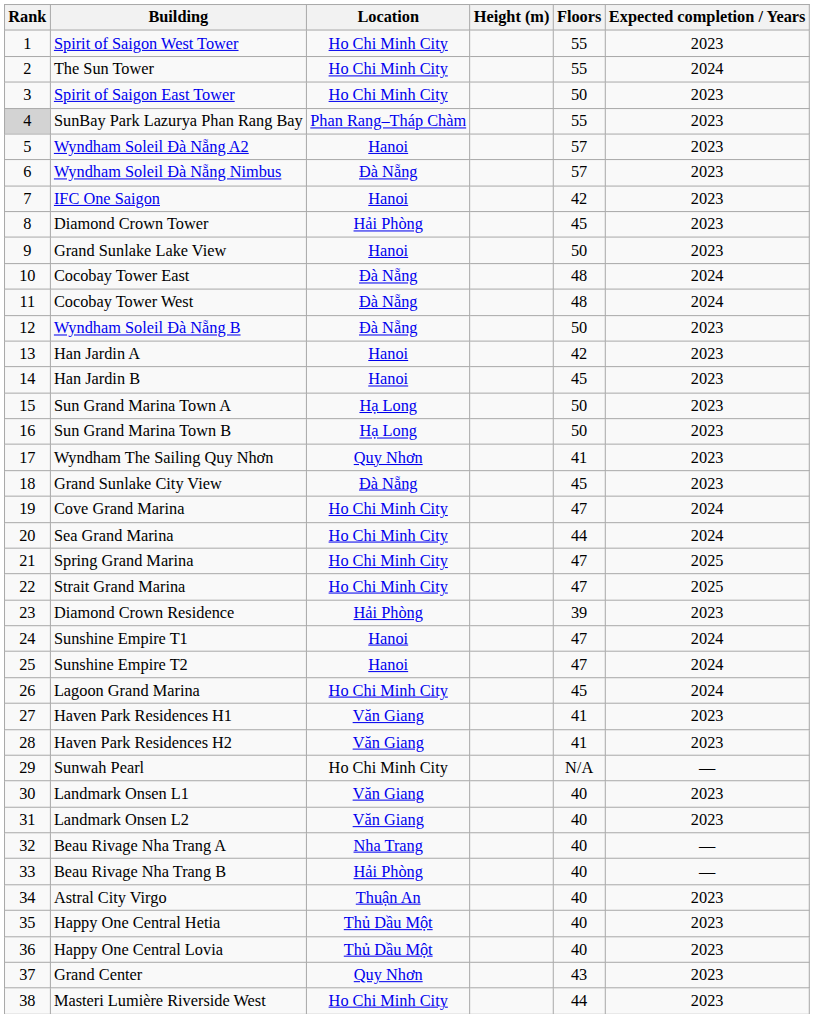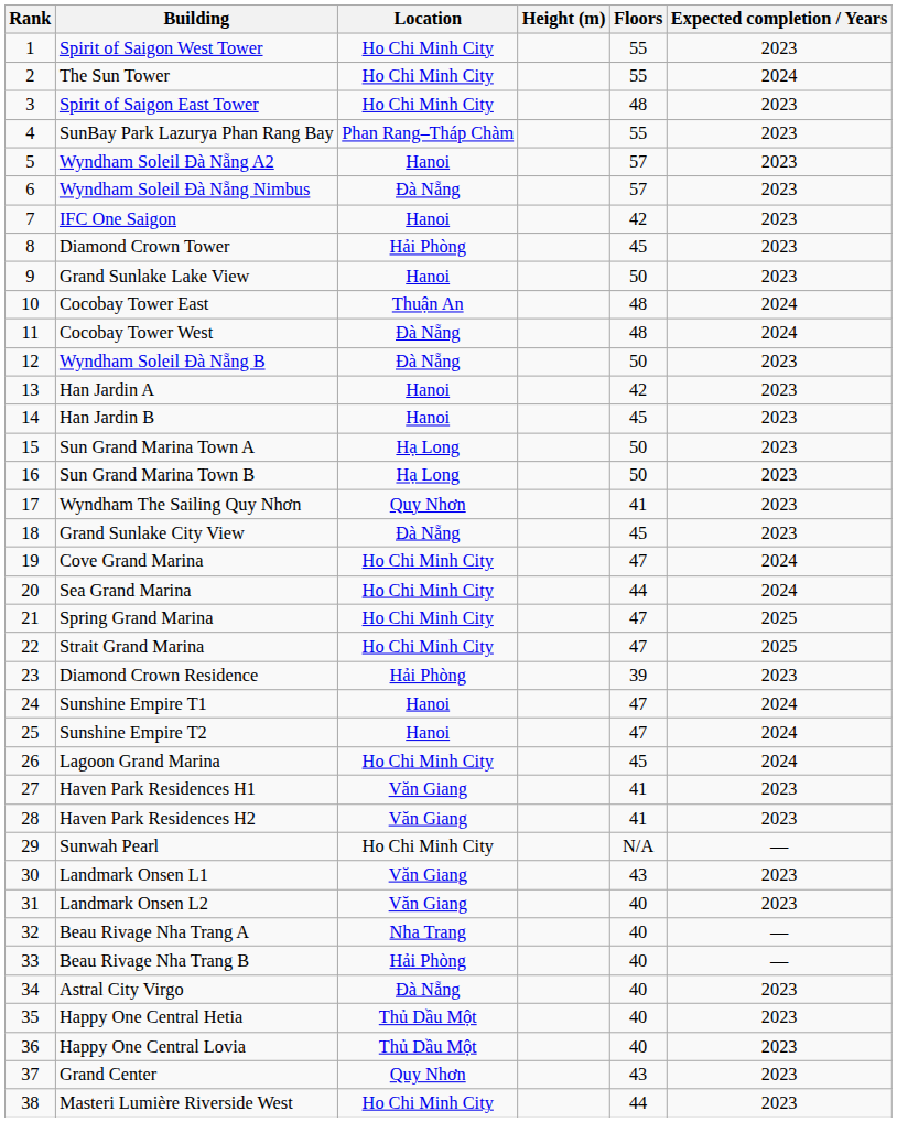 <table class="wikitable sortable" style="font-size: 100%; text-align:left" color:white>
 <tr>
 <th style="color:black;background-color:#ccccc;">Rank</th>
 <th style="color:black;background-color:#ccccc;">Building</th>
 <th style="color:black;background-color:#ccccc;">Location</th>
 <th style="color:black;background-color:#ccccc;">Height (m)</th>
 <th style="color:black;background-color:#ccccc;">Floors</th>
 <th style="color:black;background-color:#ccccc;">Expected completion / Years</th>
 </tr>
 <tr>
 <td align="center">1</td>
 <td align="left"><a href='#'>Spirit of Saigon West Tower</a></td>
 <td align="center"><a href='#'>Ho Chi Minh City</a></td>
 <td align="center"></td>
 <td align="center">55</td>
 <td align="center">2023</td>
 </tr>
 <tr>
 <td align="center">2</td>
 <td align="left">The Sun Tower</td>
 <td align="center"><a href='#'>Ho Chi Minh City</a></td>
 <td align="center"></td>
 <td align="center">55</td>
 <td align="center">2024</td>
 </tr>
 <tr>
 <td align="center">3</td>
 <td align="left"><a href='#'>Spirit of Saigon East Tower</a></td>
 <td align="center"><a href='#'>Ho Chi Minh City</a></td>
 <td align="center"></td>
-<td align="center">50</td>
+<td align="center">48</td>
 <td align="center">2023</td>
 </tr>
 <tr>
-<td align="center" style="background: lightgrey;">4</td>
+<td align="center">4</td>
 <td align="left">SunBay Park Lazurya Phan Rang Bay</td>
 <td align="center"><a href='#'>Phan Rang–Tháp Chàm</a></td>
 <td align="center"></td>
 <td align="center">55</td>
 <td align="center">2023</td>
 </tr>
 <tr>
 <td align="center">5</td>
 <td align="left"><a href='#'>Wyndham Soleil Đà Nẵng A2</a></td>
 <td align="center"><a href='#'>Hanoi</a></td>
 <td align="center"></td>
 <td align="center">57</td>
 <td align="center">2023</td>
 </tr>
 <tr>
 <td align="center">6</td>
 <td align="left"><a href='#'>Wyndham Soleil Đà Nẵng Nimbus</a></td>
 <td align="center"><a href='#'>Đà Nẵng</a></td>
 <td align="center"></td>
 <td align="center">57</td>
 <td align="center">2023</td>
 </tr>
 <tr>
 <td align="center">7</td>
 <td align="left"><a href='#'>IFC One Saigon</a></td>
 <td align="center"><a href='#'>Hanoi</a></td>
 <td align="center"></td>
 <td align="center">42</td>
 <td align="center">2023</td>
 </tr>
 <tr>
 <td align="center">8</td>
 <td align="left">Diamond Crown Tower</td>
 <td align="center"><a href='#'>Hải Phòng</a></td>
 <td align="center"></td>
 <td align="center">45</td>
 <td align="center">2023</td>
 </tr>
 <tr>
 <td align="center">9</td>
 <td align="left">Grand Sunlake Lake View</td>
 <td align="center"><a href='#'>Hanoi</a></td>
 <td align="center"></td>
 <td align="center">50</td>
 <td align="center">2023</td>
 </tr>
 <tr>
 <td align="center">10</td>
 <td align="left">Cocobay Tower East</td>
-<td align="center"><a href='#'>Đà Nẵng</a></td>
+<td align="center"><a href='#'>Thuận An</a></td>
 <td align="center"></td>
 <td align="center">48</td>
 <td align="center">2024</td>
 </tr>
 <tr>
 <td align="center">11</td>
 <td align="left">Cocobay Tower West</td>
 <td align="center"><a href='#'>Đà Nẵng</a></td>
 <td align="center"></td>
 <td align="center">48</td>
 <td align="center">2024</td>
 </tr>
 <tr>
 <td align="center">12</td>
 <td align="left"><a href='#'>Wyndham Soleil Đà Nẵng B</a></td>
 <td align="center"><a href='#'>Đà Nẵng</a></td>
 <td align="center"></td>
 <td align="center">50</td>
 <td align="center">2023</td>
 </tr>
 <tr>
 <td align="center">13</td>
 <td align="left">Han Jardin A</td>
 <td align="center"><a href='#'>Hanoi</a></td>
 <td align="center"></td>
 <td align="center">42</td>
 <td align="center">2023</td>
 </tr>
 <tr>
 <td align="center">14</td>
 <td align="left">Han Jardin B</td>
 <td align="center"><a href='#'>Hanoi</a></td>
 <td align="center"></td>
 <td align="center">45</td>
 <td align="center">2023</td>
 </tr>
 <tr>
 <td align="center">15</td>
 <td align="left">Sun Grand Marina Town A</td>
 <td align="center"><a href='#'>Hạ Long</a></td>
 <td align="center"></td>
 <td align="center">50</td>
 <td align="center">2023</td>
 </tr>
 <tr>
 <td align="center">16</td>
 <td align="left">Sun Grand Marina Town B</td>
 <td align="center"><a href='#'>Hạ Long</a></td>
 <td align="center"></td>
 <td align="center">50</td>
 <td align="center">2023</td>
 </tr>
 <tr>
 <td align="center">17</td>
 <td align="left">Wyndham The Sailing Quy Nhơn</td>
 <td align="center"><a href='#'>Quy Nhơn</a></td>
 <td align="center"></td>
 <td align="center">41</td>
 <td align="center">2023</td>
 </tr>
 <tr>
 <td align="center">18</td>
 <td align="left">Grand Sunlake City View</td>
 <td align="center"><a href='#'>Đà Nẵng</a></td>
 <td align="center"></td>
 <td align="center">45</td>
 <td align="center">2023</td>
 </tr>
 <tr>
 <td align="center">19</td>
 <td align="left">Cove Grand Marina</td>
 <td align="center"><a href='#'>Ho Chi Minh City</a></td>
 <td align="center"></td>
 <td align="center">47</td>
 <td align="center">2024</td>
 </tr>
 <tr>
 <td align="center">20</td>
 <td align="left">Sea Grand Marina</td>
 <td align="center"><a href='#'>Ho Chi Minh City</a></td>
 <td align="center"></td>
 <td align="center">44</td>
 <td align="center">2024</td>
 </tr>
 <tr>
 <td align="center">21</td>
 <td align="left">Spring Grand Marina</td>
 <td align="center"><a href='#'>Ho Chi Minh City</a></td>
 <td align="center"></td>
 <td align="center">47</td>
 <td align="center">2025</td>
 </tr>
 <tr>
 <td align="center">22</td>
 <td align="left">Strait Grand Marina</td>
 <td align="center"><a href='#'>Ho Chi Minh City</a></td>
 <td align="center"></td>
 <td align="center">47</td>
 <td align="center">2025</td>
 </tr>
 <tr>
 <td align="center">23</td>
 <td align="left">Diamond Crown Residence</td>
 <td align="center"><a href='#'>Hải Phòng</a></td>
 <td align="center"></td>
 <td align="center">39</td>
 <td align="center">2023</td>
 </tr>
 <tr>
 <td align="center">24</td>
 <td align="left">Sunshine Empire T1</td>
 <td align="center"><a href='#'>Hanoi</a></td>
 <td align="center"></td>
 <td align="center">47</td>
 <td align="center">2024</td>
 </tr>
 <tr>
 <td align="center">25</td>
 <td align="left">Sunshine Empire T2</td>
 <td align="center"><a href='#'>Hanoi</a></td>
 <td align="center"></td>
 <td align="center">47</td>
 <td align="center">2024</td>
 </tr>
 <tr>
 <td align="center">26</td>
 <td align="left">Lagoon Grand Marina</td>
 <td align="center"><a href='#'>Ho Chi Minh City</a></td>
 <td align="center"></td>
 <td align="center">45</td>
 <td align="center">2024</td>
 </tr>
 <tr>
 <td align="center">27</td>
 <td align="left">Haven Park Residences H1</td>
 <td align="center"><a href='#'>Văn Giang</a></td>
 <td align="center"></td>
 <td align="center">41</td>
 <td align="center">2023</td>
 </tr>
 <tr>
 <td align="center">28</td>
 <td align="left">Haven Park Residences H2</td>
 <td align="center"><a href='#'>Văn Giang</a></td>
 <td align="center"></td>
 <td align="center">41</td>
 <td align="center">2023</td>
 </tr>
 <tr>
 <td align="center">29</td>
 <td align="left">Sunwah Pearl</td>
 <td align="center">Ho Chi Minh City</td>
 <td align="center"></td>
 <td align="center">N/A</td>
 <td align="center">—</td>
 </tr>
 <tr>
 <td align="center">30</td>
 <td align="left">Landmark Onsen L1</td>
 <td align="center"><a href='#'>Văn Giang</a></td>
 <td align="center"></td>
-<td align="center">40</td>
+<td align="center">43</td>
 <td align="center">2023</td>
 </tr>
 <tr>
 <td align="center">31</td>
 <td align="left">Landmark Onsen L2</td>
 <td align="center"><a href='#'>Văn Giang</a></td>
 <td align="center"></td>
 <td align="center">40</td>
 <td align="center">2023</td>
 </tr>
 <tr>
 <td align="center">32</td>
 <td align="left">Beau Rivage Nha Trang A</td>
 <td align="center"><a href='#'>Nha Trang</a></td>
 <td align="center"></td>
 <td align="center">40</td>
 <td align="center">—</td>
 </tr>
 <tr>
 <td align="center">33</td>
 <td align="left">Beau Rivage Nha Trang B</td>
 <td align="center"><a href='#'>Hải Phòng</a></td>
 <td align="center"></td>
 <td align="center">40</td>
 <td align="center">—</td>
 </tr>
 <tr>
 <td align="center">34</td>
 <td align="left">Astral City Virgo</td>
-<td align="center"><a href='#'>Thuận An</a></td>
+<td align="center"><a href='#'>Đà Nẵng</a></td>
 <td align="center"></td>
 <td align="center">40</td>
 <td align="center">2023</td>
 </tr>
 <tr>
 <td align="center">35</td>
 <td align="left">Happy One Central Hetia</td>
 <td align="center"><a href='#'>Thủ Dầu Một</a></td>
 <td align="center"></td>
 <td align="center">40</td>
 <td align="center">2023</td>
 </tr>
 <tr>
 <td align="center">36</td>
 <td align="left">Happy One Central Lovia</td>
 <td align="center"><a href='#'>Thủ Dầu Một</a></td>
 <td align="center"></td>
 <td align="center">40</td>
 <td align="center">2023</td>
 </tr>
 <tr>
 <td align="center">37</td>
 <td align="left">Grand Center</td>
 <td align="center"><a href='#'>Quy Nhơn</a></td>
 <td align="center"></td>
 <td align="center">43</td>
 <td align="center">2023</td>
 </tr>
 <tr>
 <td align="center">38</td>
 <td align="left">Masteri Lumière Riverside West</td>
 <td align="center"><a href='#'>Ho Chi Minh City</a></td>
 <td align="center"></td>
 <td align="center">44</td>
 <td align="center">2023</td>
 </tr>
 </table>
